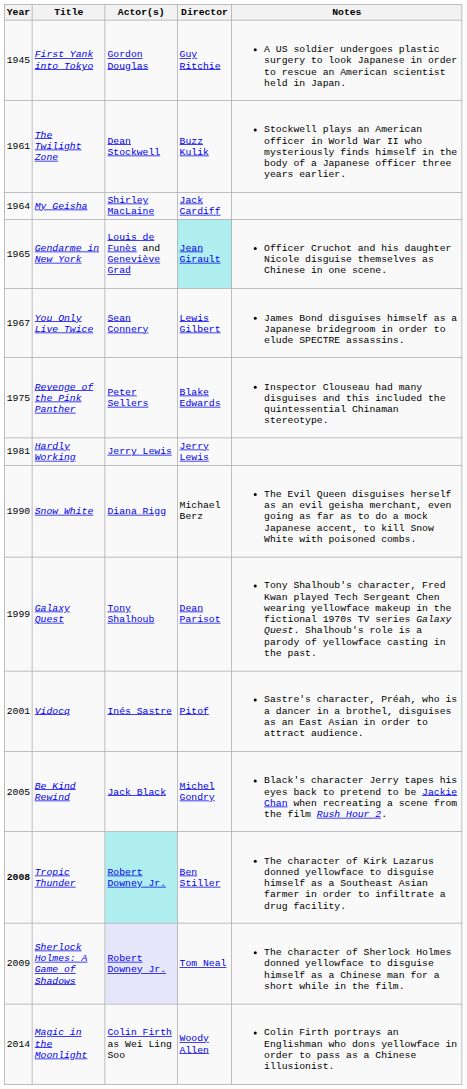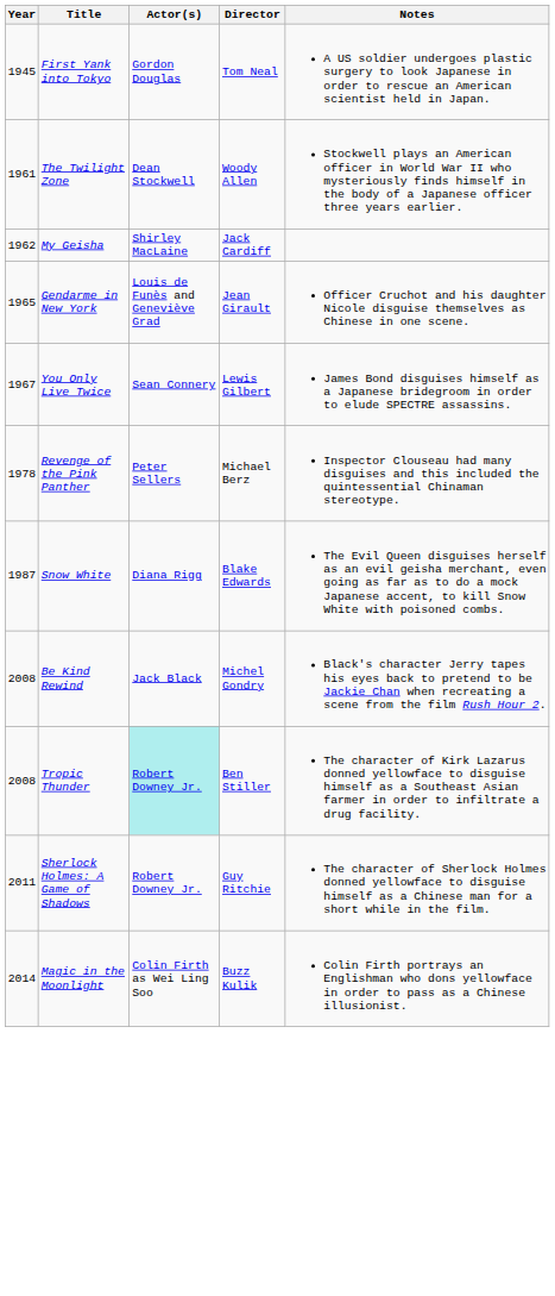 <table class="wikitable sortable">
 <tr>
 <th>Year</th>
 <th>Title</th>
 <th>Actor(s)</th>
 <th>Director</th>
 <th>Notes</th>
 </tr>
 <tr>
 <td>1945</td>
 <td><em><a href='#'>First Yank into Tokyo</a></em></td>
 <td><a href='#'>Gordon Douglas</a></td>
-<td><a href='#'>Guy Ritchie</a></td>
+<td><a href='#'>Tom Neal</a></td>
 <td><br><ul><li>A US soldier undergoes plastic surgery to look Japanese in order to rescue an American scientist held in Japan.</li></ul></td>
 </tr>
 <tr>
 <td>1961</td>
 <td><em><a href='#'>The Twilight Zone</a></em></td>
 <td><a href='#'>Dean Stockwell</a></td>
-<td><a href='#'>Buzz Kulik</a></td>
+<td><a href='#'>Woody Allen</a></td>
 <td><br><ul><li>Stockwell plays an American officer in World War II who mysteriously finds himself in the body of a Japanese officer three years earlier.</li></ul></td>
 </tr>
 <tr>
-<td>1964</td>
+<td>1962</td>
 <td><em><a href='#'>My Geisha</a></em></td>
 <td><a href='#'>Shirley MacLaine</a></td>
 <td><a href='#'>Jack Cardiff</a></td>
 <td></td>
 </tr>
 <tr>
 <td>1965</td>
 <td><em><a href='#'>Gendarme in New York</a></em></td>
 <td><a href='#'>Louis de Funès</a> and <a href='#'>Geneviève Grad</a></td>
-<td style="background: paleturquoise;"><a href='#'>Jean Girault</a></td>
+<td><a href='#'>Jean Girault</a></td>
 <td><br><ul><li>Officer Cruchot and his daughter Nicole disguise themselves as Chinese in one scene.</li></ul></td>
 </tr>
 <tr>
 <td>1967</td>
 <td><em><a href='#'>You Only Live Twice</a></em></td>
 <td><a href='#'>Sean Connery</a></td>
 <td><a href='#'>Lewis Gilbert</a></td>
 <td><br><ul><li>James Bond disguises himself as a Japanese bridegroom in order to elude SPECTRE assassins.</li></ul></td>
 </tr>
 <tr>
-<td>1975</td>
+<td>1978</td>
 <td><em><a href='#'>Revenge of the Pink Panther</a></em></td>
 <td><a href='#'>Peter Sellers</a></td>
-<td><a href='#'>Blake Edwards</a></td>
+<td>Michael Berz</td>
 <td><br><ul><li>Inspector Clouseau had many disguises and this included the quintessential Chinaman stereotype.</li></ul></td>
 </tr>
 <tr>
-<td>1981</td>
-<td><em><a href='#'>Hardly Working</a></em></td>
-<td><a href='#'>Jerry Lewis</a></td>
-<td><a href='#'>Jerry Lewis</a></td>
-<td></td>
-</tr>
-<tr>
-<td>1990</td>
+<td>1987</td>
 <td><em><a href='#'>Snow White</a></em></td>
 <td><a href='#'>Diana Rigg</a></td>
-<td>Michael Berz</td>
+<td><a href='#'>Blake Edwards</a></td>
 <td><br><ul><li>The Evil Queen disguises herself as an evil geisha merchant, even going as far as to do a mock Japanese accent, to kill Snow White with poisoned combs.</li></ul></td>
 </tr>
 <tr>
-<td>1999</td>
-<td><em><a href='#'>Galaxy Quest</a></em></td>
-<td><a href='#'>Tony Shalhoub</a></td>
-<td><a href='#'>Dean Parisot</a></td>
-<td><br><ul><li>Tony Shalhoub's character, Fred Kwan played Tech Sergeant Chen wearing yellowface makeup in the fictional 1970s TV series <em>Galaxy Quest</em>. Shalhoub's role is a parody of yellowface casting in the past.</li></ul></td>
-</tr>
-<tr>
-<td>2001</td>
-<td><em><a href='#'>Vidocq</a></em></td>
-<td><a href='#'>Inés Sastre</a></td>
-<td><a href='#'>Pitof</a></td>
-<td><br><ul><li>Sastre's character, Préah, who is a dancer in a brothel, disguises as an East Asian in order to attract audience.</li></ul></td>
-</tr>
-<tr>
-<td>2005</td>
+<td>2008</td>
 <td><em><a href='#'>Be Kind Rewind</a></em></td>
 <td><a href='#'>Jack Black</a></td>
 <td><a href='#'>Michel Gondry</a></td>
 <td><br><ul><li>Black's character Jerry tapes his eyes back to pretend to be <a href='#'>Jackie Chan</a> when recreating a scene from the film <em><a href='#'>Rush Hour 2</a></em>.</li></ul></td>
 </tr>
 <tr>
-<td><strong>2008</strong></td>
+<td>2008</td>
 <td><em><a href='#'>Tropic Thunder</a></em></td>
 <td style="background: paleturquoise;"><a href='#'>Robert Downey Jr.</a></td>
 <td><a href='#'>Ben Stiller</a></td>
 <td><br><ul><li>The character of Kirk Lazarus donned yellowface to disguise himself as a Southeast Asian farmer in order to infiltrate a drug facility.</li></ul></td>
 </tr>
 <tr>
-<td>2009</td>
+<td>2011</td>
 <td><em><a href='#'>Sherlock Holmes: A Game of Shadows</a></em></td>
-<td style="background: lavender;"><a href='#'>Robert Downey Jr.</a></td>
-<td><a href='#'>Tom Neal</a></td>
+<td><a href='#'>Robert Downey Jr.</a></td>
+<td><a href='#'>Guy Ritchie</a></td>
 <td><br><ul><li>The character of Sherlock Holmes donned yellowface to disguise himself as a Chinese man for a short while in the film.</li></ul></td>
 </tr>
 <tr>
 <td>2014</td>
 <td><em><a href='#'>Magic in the Moonlight</a></em></td>
 <td><a href='#'>Colin Firth</a> as Wei Ling Soo</td>
-<td><a href='#'>Woody Allen</a></td>
+<td><a href='#'>Buzz Kulik</a></td>
 <td><br><ul><li>Colin Firth portrays an Englishman who dons yellowface in order to pass as a Chinese illusionist.</li></ul></td>
 </tr>
 </table>
